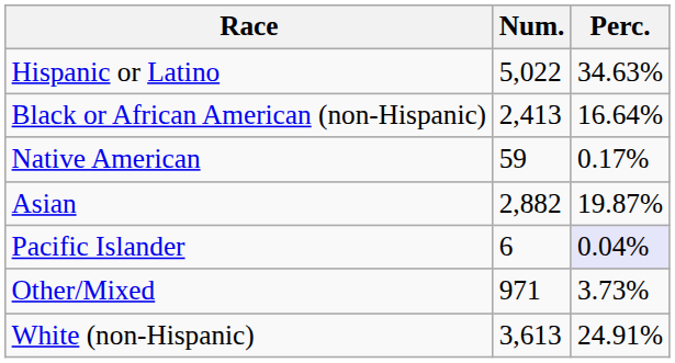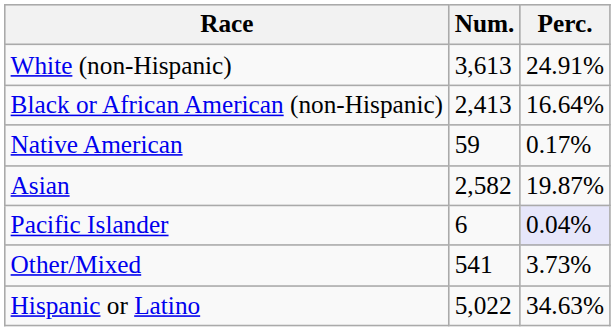 <table class="wikitable">
 <tr>
 <th>Race</th>
 <th>Num.</th>
 <th>Perc.</th>
 </tr>
 <tr>
-<td><a href='#'>Hispanic</a> or <a href='#'>Latino</a></td>
-<td>5,022</td>
-<td>34.63%</td>
+<td><a href='#'>White</a> (non-Hispanic)</td>
+<td>3,613</td>
+<td>24.91%</td>
 </tr>
 <tr>
 <td><a href='#'>Black or African American</a> (non-Hispanic)</td>
 <td>2,413</td>
 <td>16.64%</td>
 </tr>
 <tr>
 <td><a href='#'>Native American</a></td>
 <td>59</td>
 <td>0.17%</td>
 </tr>
 <tr>
 <td><a href='#'>Asian</a></td>
-<td>2,882</td>
+<td>2,582</td>
 <td>19.87%</td>
 </tr>
 <tr>
 <td><a href='#'>Pacific Islander</a></td>
 <td>6</td>
 <td style="background: lavender;">0.04%</td>
 </tr>
 <tr>
 <td><a href='#'>Other/Mixed</a></td>
-<td>971</td>
+<td>541</td>
 <td>3.73%</td>
 </tr>
 <tr>
-<td><a href='#'>White</a> (non-Hispanic)</td>
-<td>3,613</td>
-<td>24.91%</td>
+<td><a href='#'>Hispanic</a> or <a href='#'>Latino</a></td>
+<td>5,022</td>
+<td>34.63%</td>
 </tr>
 </table>
